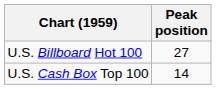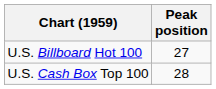 <table class="wikitable">
 <tr>
 <th align="left">Chart (1959)</th>
 <th align="left">Peak<br>position</th>
 </tr>
 <tr>
 <td align="left">U.S. <em><a href='#'>Billboard</a></em> <a href='#'>Hot 100</a></td>
 <td style="text-align:center;">27</td>
 </tr>
 <tr>
 <td align="left">U.S. <em><a href='#'>Cash Box</a></em> Top 100 </td>
-<td style="text-align:center;">14</td>
+<td style="text-align:center;">28</td>
 </tr>
 </table>
